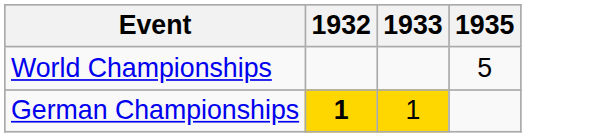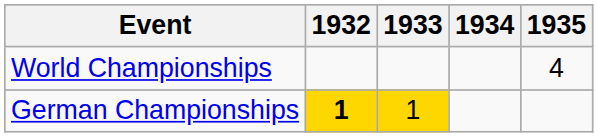 <table class="wikitable">
 <tr>
 <th>Event</th>
 <th>1932</th>
 <th>1933</th>
+<th>1934</th>
 <th>1935</th>
 </tr>
 <tr>
 <td><a href='#'>World Championships</a></td>
 <td></td>
 <td></td>
-<td align="center">5</td>
+<td></td>
+<td align="center">4</td>
 </tr>
 <tr>
 <td><a href='#'>German Championships</a></td>
 <td align="center" bgcolor="gold"><strong>1</strong></td>
 <td align="center" bgcolor="gold">1</td>
 <td></td>
+<td></td>
 </tr>
 </table>
